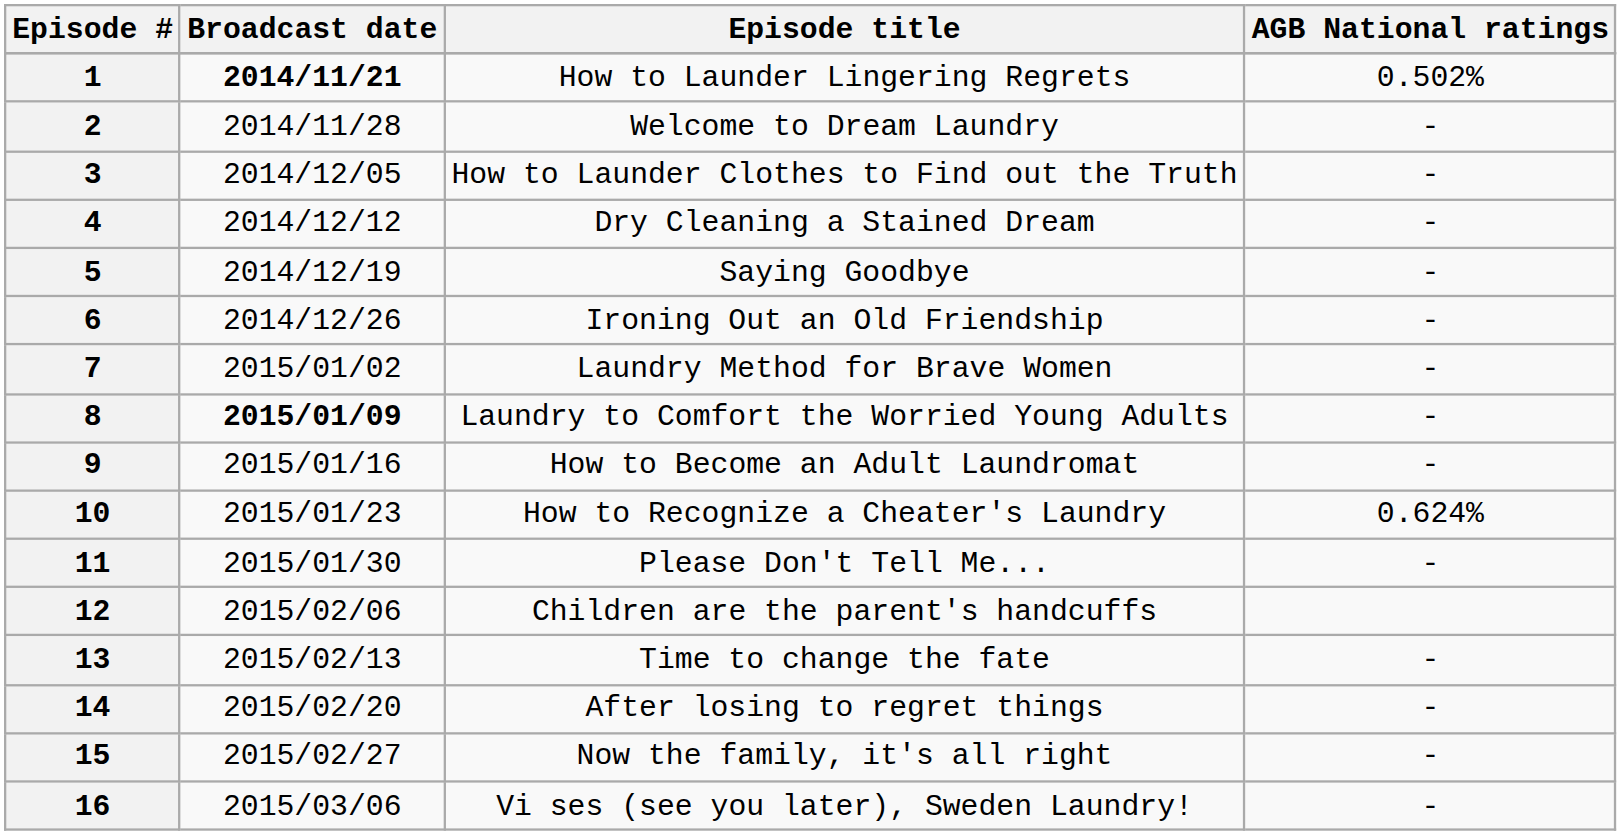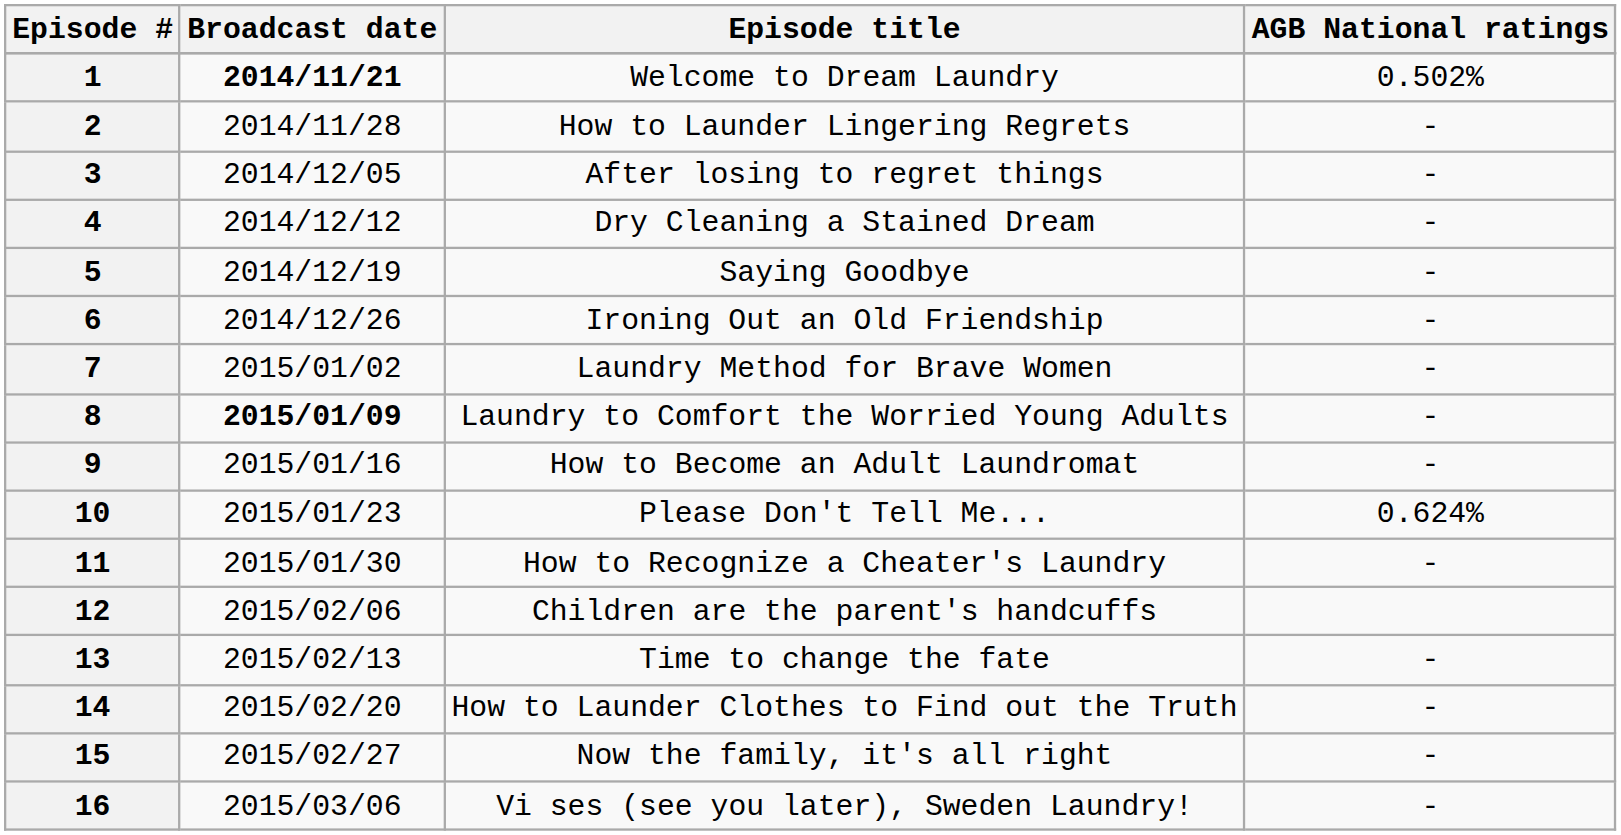 <table class="wikitable">
 <tr align=center>
 <th>Episode #</th>
 <th>Broadcast date</th>
 <th>Episode title</th>
 <th>AGB National ratings</th>
 </tr>
 <tr>
 </tr>
 <tr align=center>
 <th>1</th>
 <td><strong>2014/11/21</strong></td>
-<td>How to Launder Lingering Regrets</td>
+<td>Welcome to Dream Laundry</td>
 <td>0.502%</td>
 </tr>
 <tr align=center>
 <th>2</th>
 <td>2014/11/28</td>
-<td>Welcome to Dream Laundry</td>
+<td>How to Launder Lingering Regrets</td>
 <td>-</td>
 </tr>
 <tr align=center>
 <th>3</th>
 <td>2014/12/05</td>
-<td>How to Launder Clothes to Find out the Truth</td>
+<td>After losing to regret things</td>
 <td>-</td>
 </tr>
 <tr align=center>
 <th>4</th>
 <td>2014/12/12</td>
 <td>Dry Cleaning a Stained Dream</td>
 <td>-</td>
 </tr>
 <tr align=center>
 <th>5</th>
 <td>2014/12/19</td>
 <td>Saying Goodbye</td>
 <td>-</td>
 </tr>
 <tr align=center>
 <th>6</th>
 <td>2014/12/26</td>
 <td>Ironing Out an Old Friendship</td>
 <td>-</td>
 </tr>
 <tr align=center>
 <th>7</th>
 <td>2015/01/02</td>
 <td>Laundry Method for Brave Women</td>
 <td>-</td>
 </tr>
 <tr align=center>
 <th>8</th>
 <td><strong>2015/01/09</strong></td>
 <td>Laundry to Comfort the Worried Young Adults</td>
 <td>-</td>
 </tr>
 <tr align=center>
 <th>9</th>
 <td>2015/01/16</td>
 <td>How to Become an Adult Laundromat</td>
 <td>-</td>
 </tr>
 <tr align=center>
 <th>10</th>
 <td>2015/01/23</td>
-<td>How to Recognize a Cheater's Laundry</td>
+<td>Please Don't Tell Me...</td>
 <td>0.624%</td>
 </tr>
 <tr align=center>
 <th>11</th>
 <td>2015/01/30</td>
-<td>Please Don't Tell Me...</td>
+<td>How to Recognize a Cheater's Laundry</td>
 <td>-</td>
 </tr>
 <tr align=center>
 <th>12</th>
 <td>2015/02/06</td>
 <td>Children are the parent's handcuffs</td>
 <td></td>
 </tr>
 <tr align=center>
 <th>13</th>
 <td>2015/02/13</td>
 <td>Time to change the fate</td>
 <td>-</td>
 </tr>
 <tr align=center>
 <th>14</th>
 <td>2015/02/20</td>
-<td>After losing to regret things</td>
+<td>How to Launder Clothes to Find out the Truth</td>
 <td>-</td>
 </tr>
 <tr align=center>
 <th>15</th>
 <td>2015/02/27</td>
 <td>Now the family, it's all right</td>
 <td>-</td>
 </tr>
 <tr align=center>
 <th>16</th>
 <td>2015/03/06</td>
 <td>Vi ses (see you later), Sweden Laundry!</td>
 <td>-</td>
 </tr>
 </table>
